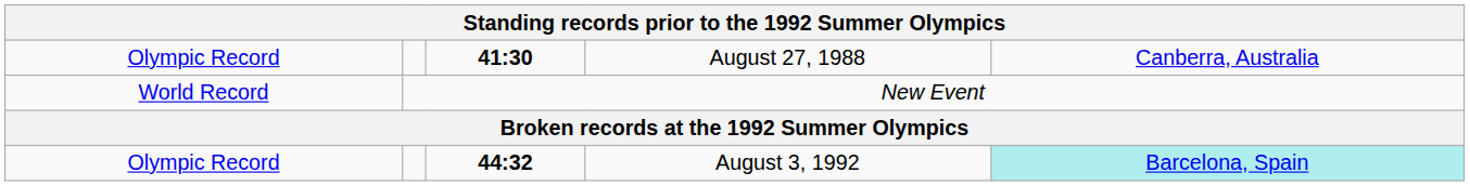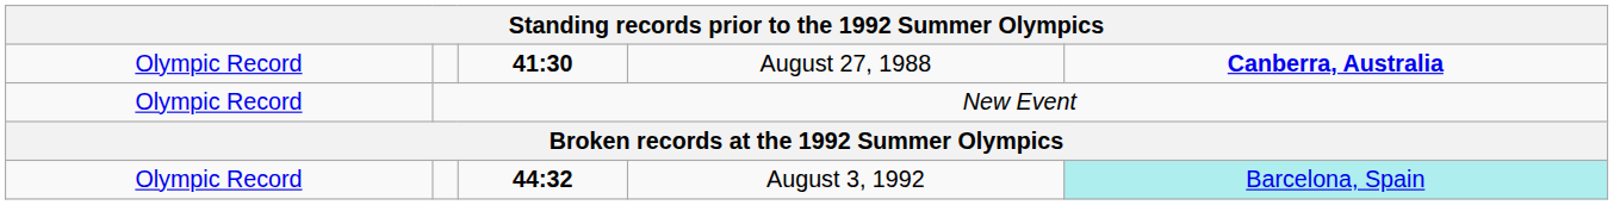 <table class="wikitable" style=" text-align:center; font-size:110%;" width="95%">
 <tr>
 <th colspan="5">Standing records prior to the 1992 Summer Olympics</th>
 </tr>
 <tr>
 <td><a href='#'>Olympic Record</a></td>
 <td></td>
 <td><strong>41:30</strong></td>
 <td>August 27, 1988</td>
-<td> <a href='#'>Canberra, Australia</a></td>
+<td><strong> <a href='#'>Canberra, Australia</a></strong></td>
 </tr>
 <tr>
-<td><a href='#'>World Record</a></td>
+<td><a href='#'>Olympic Record</a></td>
 <td colspan=4><em>New Event</em></td>
 </tr>
 <tr>
 <th colspan="5">Broken records at the 1992 Summer Olympics</th>
 </tr>
 <tr>
 <td><a href='#'>Olympic Record</a></td>
 <td></td>
 <td><strong>44:32</strong></td>
 <td>August 3, 1992</td>
 <td style="background: paleturquoise;"> <a href='#'>Barcelona, Spain</a></td>
 </tr>
 </table>
